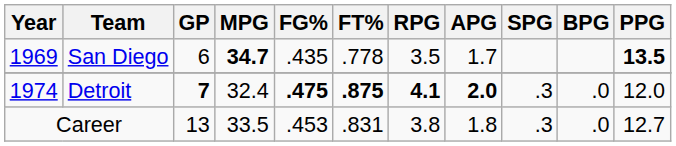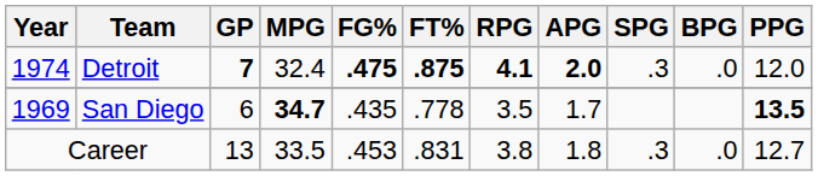 <table class="wikitable sortable" style="font-size:95%; text-align:right;">
 <tr>
 <th>Year</th>
 <th>Team</th>
 <th>GP</th>
 <th>MPG</th>
 <th>FG%</th>
 <th>FT%</th>
 <th>RPG</th>
 <th>APG</th>
 <th>SPG</th>
 <th>BPG</th>
 <th>PPG</th>
 </tr>
 <tr>
+<td style="text-align:left;"><a href='#'>1974</a></td>
+<td style="text-align:left;"><a href='#'>Detroit</a></td>
+<td><strong>7</strong></td>
+<td>32.4</td>
+<td><strong>.475</strong></td>
+<td><strong>.875</strong></td>
+<td><strong>4.1</strong></td>
+<td><strong>2.0</strong></td>
+<td>.3</td>
+<td>.0</td>
+<td>12.0</td>
+</tr>
+<tr class="sortbottom">
+</tr>
+<tr>
 <td style="text-align:left;"><a href='#'>1969</a></td>
 <td style="text-align:left;"><a href='#'>San Diego</a></td>
 <td>6</td>
 <td><strong>34.7</strong></td>
 <td>.435</td>
 <td>.778</td>
 <td>3.5</td>
 <td>1.7</td>
 <td></td>
 <td></td>
 <td><strong>13.5</strong></td>
-</tr>
-<tr class="sortbottom">
-</tr>
-<tr>
-<td style="text-align:left;"><a href='#'>1974</a></td>
-<td style="text-align:left;"><a href='#'>Detroit</a></td>
-<td><strong>7</strong></td>
-<td>32.4</td>
-<td><strong>.475</strong></td>
-<td><strong>.875</strong></td>
-<td><strong>4.1</strong></td>
-<td><strong>2.0</strong></td>
-<td>.3</td>
-<td>.0</td>
-<td>12.0</td>
 </tr>
 <tr>
 <td style="text-align:center;" colspan="2">Career</td>
 <td>13</td>
 <td>33.5</td>
 <td>.453</td>
 <td>.831</td>
 <td>3.8</td>
 <td>1.8</td>
 <td>.3</td>
 <td>.0</td>
 <td>12.7</td>
 </tr>
 </table>
